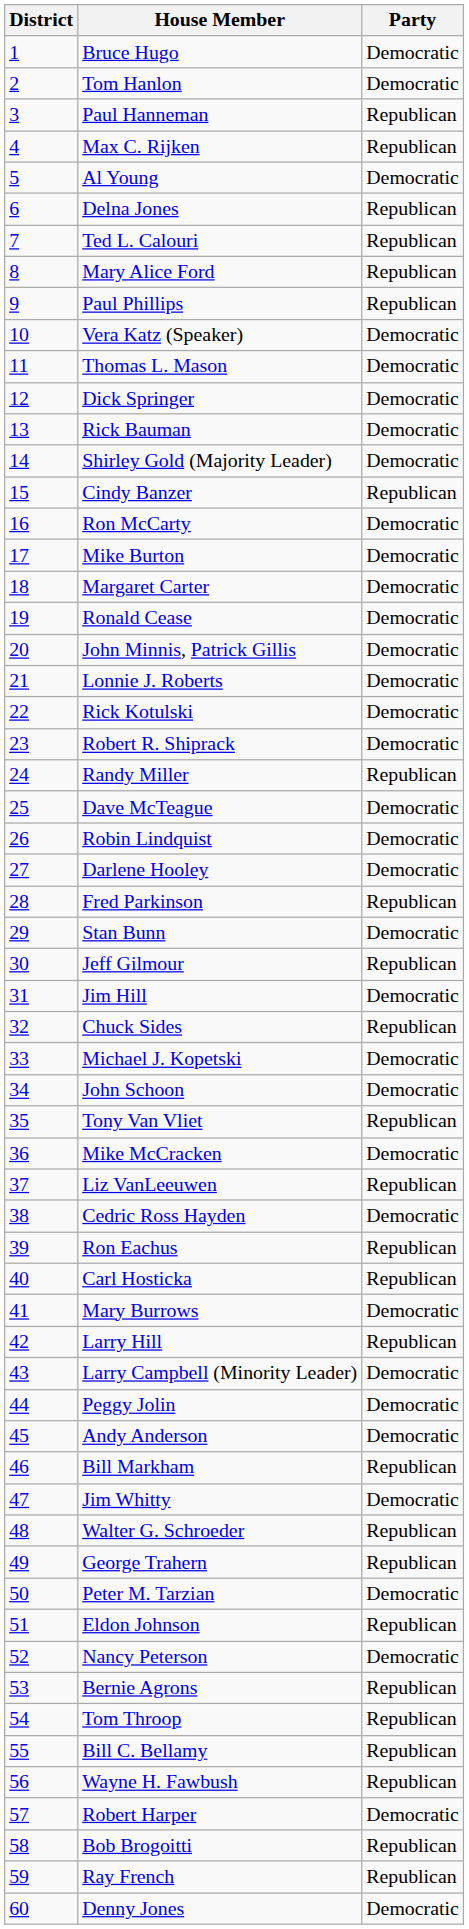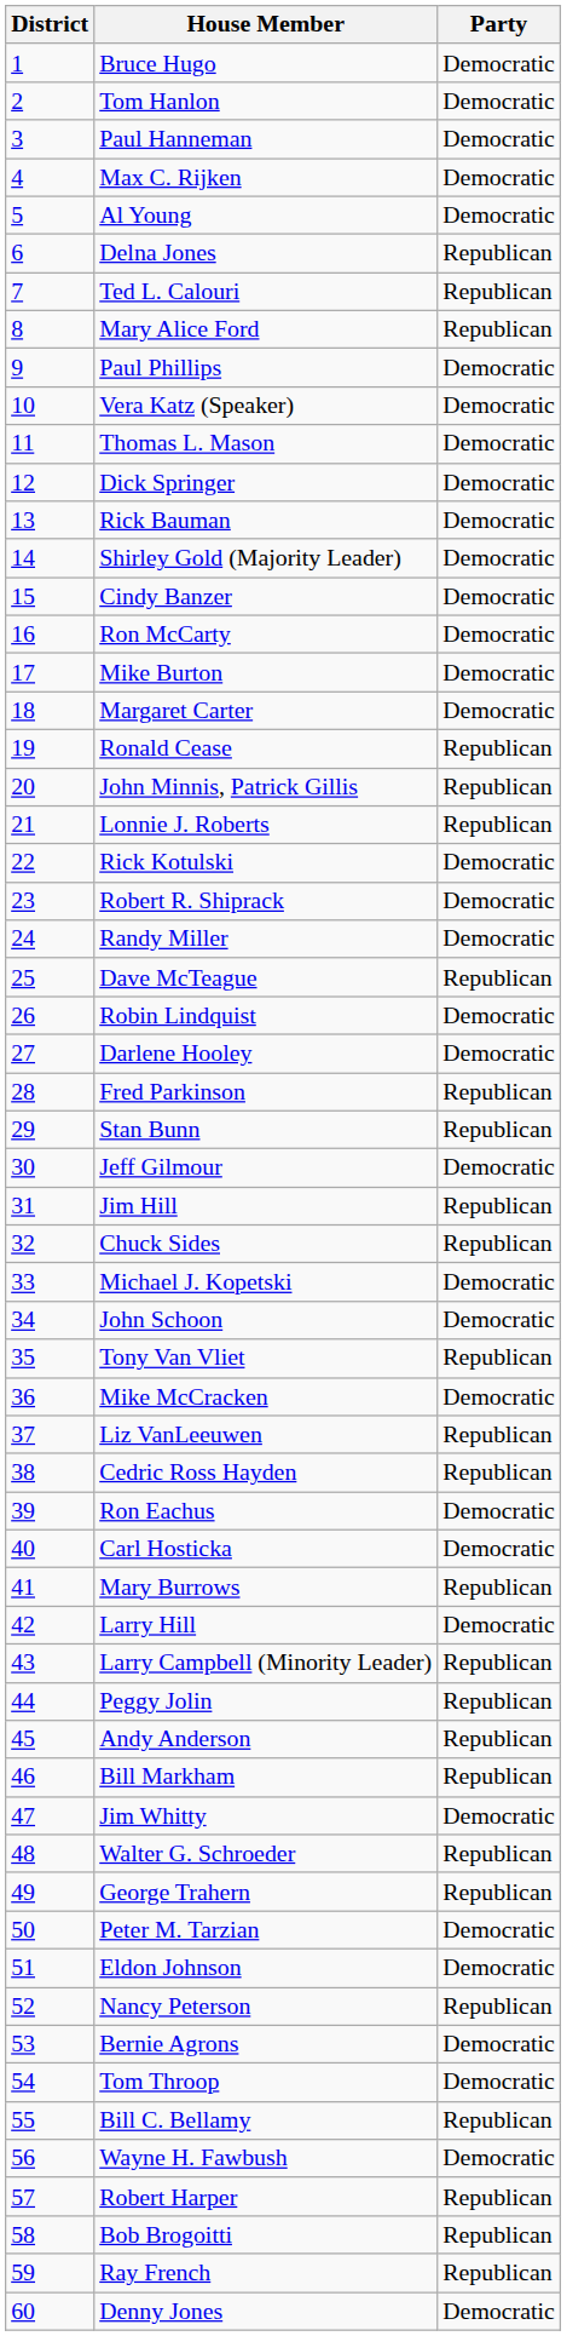 <table class="wikitable">
 <tr>
 <th>District</th>
 <th>House Member</th>
 <th>Party</th>
 </tr>
 <tr>
 <td><a href='#'>1</a></td>
 <td><a href='#'>Bruce Hugo</a></td>
 <td>Democratic</td>
 </tr>
 <tr>
 <td><a href='#'>2</a></td>
 <td><a href='#'>Tom Hanlon</a></td>
 <td>Democratic</td>
 </tr>
 <tr>
 <td><a href='#'>3</a></td>
 <td><a href='#'>Paul Hanneman</a></td>
-<td>Republican</td>
+<td>Democratic</td>
 </tr>
 <tr>
 <td><a href='#'>4</a></td>
 <td><a href='#'>Max C. Rijken</a></td>
-<td>Republican</td>
+<td>Democratic</td>
 </tr>
 <tr>
 <td><a href='#'>5</a></td>
 <td><a href='#'>Al Young</a></td>
 <td>Democratic</td>
 </tr>
 <tr>
 <td><a href='#'>6</a></td>
 <td><a href='#'>Delna Jones</a></td>
 <td>Republican</td>
 </tr>
 <tr>
 <td><a href='#'>7</a></td>
 <td><a href='#'>Ted L. Calouri</a></td>
 <td>Republican</td>
 </tr>
 <tr>
 <td><a href='#'>8</a></td>
 <td><a href='#'>Mary Alice Ford</a></td>
 <td>Republican</td>
 </tr>
 <tr>
 <td><a href='#'>9</a></td>
 <td><a href='#'>Paul Phillips</a></td>
-<td>Republican</td>
+<td>Democratic</td>
 </tr>
 <tr>
 <td><a href='#'>10</a></td>
 <td><a href='#'>Vera Katz</a> (Speaker)</td>
 <td>Democratic</td>
 </tr>
 <tr>
 <td><a href='#'>11</a></td>
 <td><a href='#'>Thomas L. Mason</a></td>
 <td>Democratic</td>
 </tr>
 <tr>
 <td><a href='#'>12</a></td>
 <td><a href='#'>Dick Springer</a></td>
 <td>Democratic</td>
 </tr>
 <tr>
 <td><a href='#'>13</a></td>
 <td><a href='#'>Rick Bauman</a></td>
 <td>Democratic</td>
 </tr>
 <tr>
 <td><a href='#'>14</a></td>
 <td><a href='#'>Shirley Gold</a> (Majority Leader)</td>
 <td>Democratic</td>
 </tr>
 <tr>
 <td><a href='#'>15</a></td>
 <td><a href='#'>Cindy Banzer</a></td>
-<td>Republican</td>
+<td>Democratic</td>
 </tr>
 <tr>
 <td><a href='#'>16</a></td>
 <td><a href='#'>Ron McCarty</a></td>
 <td>Democratic</td>
 </tr>
 <tr>
 <td><a href='#'>17</a></td>
 <td><a href='#'>Mike Burton</a></td>
 <td>Democratic</td>
 </tr>
 <tr>
 <td><a href='#'>18</a></td>
 <td><a href='#'>Margaret Carter</a></td>
 <td>Democratic</td>
 </tr>
 <tr>
 <td><a href='#'>19</a></td>
 <td><a href='#'>Ronald Cease</a></td>
-<td>Democratic</td>
+<td>Republican</td>
 </tr>
 <tr>
 <td><a href='#'>20</a></td>
 <td><a href='#'>John Minnis</a>, <a href='#'>Patrick Gillis</a></td>
-<td>Democratic</td>
+<td>Republican</td>
 </tr>
 <tr>
 <td><a href='#'>21</a></td>
 <td><a href='#'>Lonnie J. Roberts</a></td>
-<td>Democratic</td>
+<td>Republican</td>
 </tr>
 <tr>
 <td><a href='#'>22</a></td>
 <td><a href='#'>Rick Kotulski</a></td>
 <td>Democratic</td>
 </tr>
 <tr>
 <td><a href='#'>23</a></td>
 <td><a href='#'>Robert R. Shiprack</a></td>
 <td>Democratic</td>
 </tr>
 <tr>
 <td><a href='#'>24</a></td>
 <td><a href='#'>Randy Miller</a></td>
-<td>Republican</td>
+<td>Democratic</td>
 </tr>
 <tr>
 <td><a href='#'>25</a></td>
 <td><a href='#'>Dave McTeague</a></td>
-<td>Democratic</td>
+<td>Republican</td>
 </tr>
 <tr>
 <td><a href='#'>26</a></td>
 <td><a href='#'>Robin Lindquist</a></td>
 <td>Democratic</td>
 </tr>
 <tr>
 <td><a href='#'>27</a></td>
 <td><a href='#'>Darlene Hooley</a></td>
 <td>Democratic</td>
 </tr>
 <tr>
 <td><a href='#'>28</a></td>
 <td><a href='#'>Fred Parkinson</a></td>
 <td>Republican</td>
 </tr>
 <tr>
 <td><a href='#'>29</a></td>
 <td><a href='#'>Stan Bunn</a></td>
-<td>Democratic</td>
+<td>Republican</td>
 </tr>
 <tr>
 <td><a href='#'>30</a></td>
 <td><a href='#'>Jeff Gilmour</a></td>
-<td>Republican</td>
+<td>Democratic</td>
 </tr>
 <tr>
 <td><a href='#'>31</a></td>
 <td><a href='#'>Jim Hill</a></td>
-<td>Democratic</td>
+<td>Republican</td>
 </tr>
 <tr>
 <td><a href='#'>32</a></td>
 <td><a href='#'>Chuck Sides</a></td>
 <td>Republican</td>
 </tr>
 <tr>
 <td><a href='#'>33</a></td>
 <td><a href='#'>Michael J. Kopetski</a></td>
 <td>Democratic</td>
 </tr>
 <tr>
 <td><a href='#'>34</a></td>
 <td><a href='#'>John Schoon</a></td>
 <td>Democratic</td>
 </tr>
 <tr>
 <td><a href='#'>35</a></td>
 <td><a href='#'>Tony Van Vliet</a></td>
 <td>Republican</td>
 </tr>
 <tr>
 <td><a href='#'>36</a></td>
 <td><a href='#'>Mike McCracken</a></td>
 <td>Democratic</td>
 </tr>
 <tr>
 <td><a href='#'>37</a></td>
 <td><a href='#'>Liz VanLeeuwen</a></td>
 <td>Republican</td>
 </tr>
 <tr>
 <td><a href='#'>38</a></td>
 <td><a href='#'>Cedric Ross Hayden</a></td>
-<td>Democratic</td>
+<td>Republican</td>
 </tr>
 <tr>
 <td><a href='#'>39</a></td>
 <td><a href='#'>Ron Eachus</a></td>
-<td>Republican</td>
+<td>Democratic</td>
 </tr>
 <tr>
 <td><a href='#'>40</a></td>
 <td><a href='#'>Carl Hosticka</a></td>
-<td>Republican</td>
+<td>Democratic</td>
 </tr>
 <tr>
 <td><a href='#'>41</a></td>
 <td><a href='#'>Mary Burrows</a></td>
-<td>Democratic</td>
+<td>Republican</td>
 </tr>
 <tr>
 <td><a href='#'>42</a></td>
 <td><a href='#'>Larry Hill</a></td>
-<td>Republican</td>
+<td>Democratic</td>
 </tr>
 <tr>
 <td><a href='#'>43</a></td>
 <td><a href='#'>Larry Campbell</a> (Minority Leader)</td>
-<td>Democratic</td>
+<td>Republican</td>
 </tr>
 <tr>
 <td><a href='#'>44</a></td>
 <td><a href='#'>Peggy Jolin</a></td>
-<td>Democratic</td>
+<td>Republican</td>
 </tr>
 <tr>
 <td><a href='#'>45</a></td>
 <td><a href='#'>Andy Anderson</a></td>
-<td>Democratic</td>
+<td>Republican</td>
 </tr>
 <tr>
 <td><a href='#'>46</a></td>
 <td><a href='#'>Bill Markham</a></td>
 <td>Republican</td>
 </tr>
 <tr>
 <td><a href='#'>47</a></td>
 <td><a href='#'>Jim Whitty</a></td>
 <td>Democratic</td>
 </tr>
 <tr>
 <td><a href='#'>48</a></td>
 <td><a href='#'>Walter G. Schroeder</a></td>
 <td>Republican</td>
 </tr>
 <tr>
 <td><a href='#'>49</a></td>
 <td><a href='#'>George Trahern</a></td>
 <td>Republican</td>
 </tr>
 <tr>
 <td><a href='#'>50</a></td>
 <td><a href='#'>Peter M. Tarzian</a></td>
 <td>Democratic</td>
 </tr>
 <tr>
 <td><a href='#'>51</a></td>
 <td><a href='#'>Eldon Johnson</a></td>
-<td>Republican</td>
+<td>Democratic</td>
 </tr>
 <tr>
 <td><a href='#'>52</a></td>
 <td><a href='#'>Nancy Peterson</a></td>
-<td>Democratic</td>
+<td>Republican</td>
 </tr>
 <tr>
 <td><a href='#'>53</a></td>
 <td><a href='#'>Bernie Agrons</a></td>
-<td>Republican</td>
+<td>Democratic</td>
 </tr>
 <tr>
 <td><a href='#'>54</a></td>
 <td><a href='#'>Tom Throop</a></td>
-<td>Republican</td>
+<td>Democratic</td>
 </tr>
 <tr>
 <td><a href='#'>55</a></td>
 <td><a href='#'>Bill C. Bellamy</a></td>
 <td>Republican</td>
 </tr>
 <tr>
 <td><a href='#'>56</a></td>
 <td><a href='#'>Wayne H. Fawbush</a></td>
-<td>Republican</td>
+<td>Democratic</td>
 </tr>
 <tr>
 <td><a href='#'>57</a></td>
 <td><a href='#'>Robert Harper</a></td>
-<td>Democratic</td>
+<td>Republican</td>
 </tr>
 <tr>
 <td><a href='#'>58</a></td>
 <td><a href='#'>Bob Brogoitti</a></td>
 <td>Republican</td>
 </tr>
 <tr>
 <td><a href='#'>59</a></td>
 <td><a href='#'>Ray French</a></td>
 <td>Republican</td>
 </tr>
 <tr>
 <td><a href='#'>60</a></td>
 <td><a href='#'>Denny Jones</a></td>
 <td>Democratic</td>
 </tr>
 </table>
